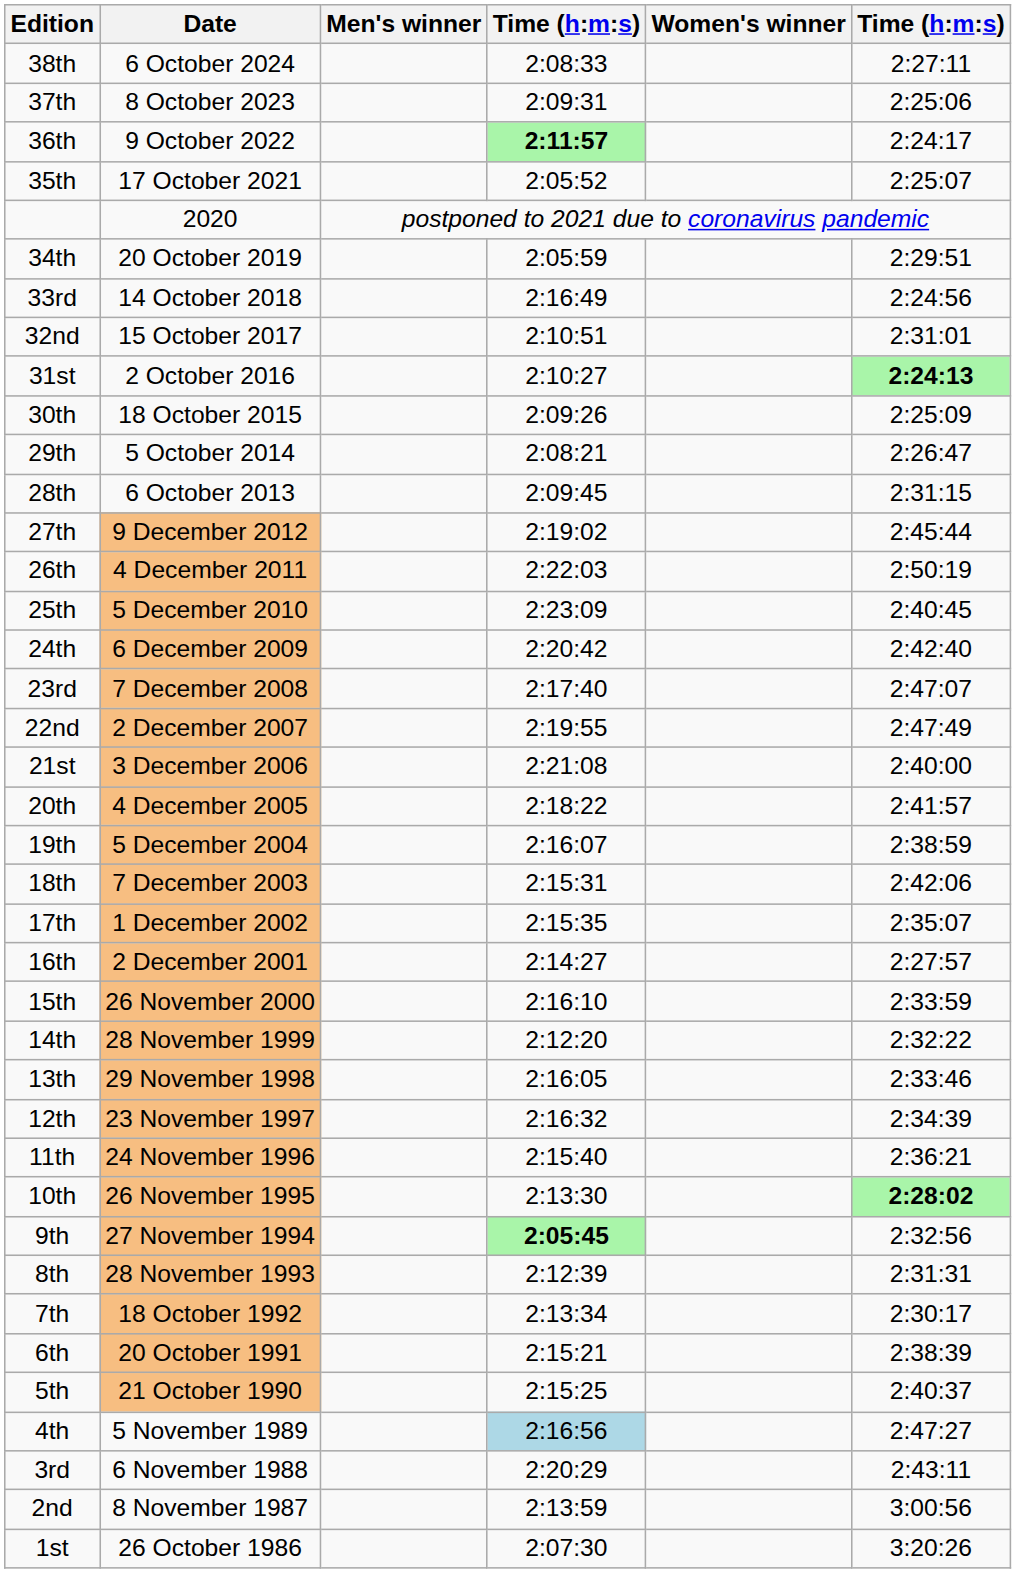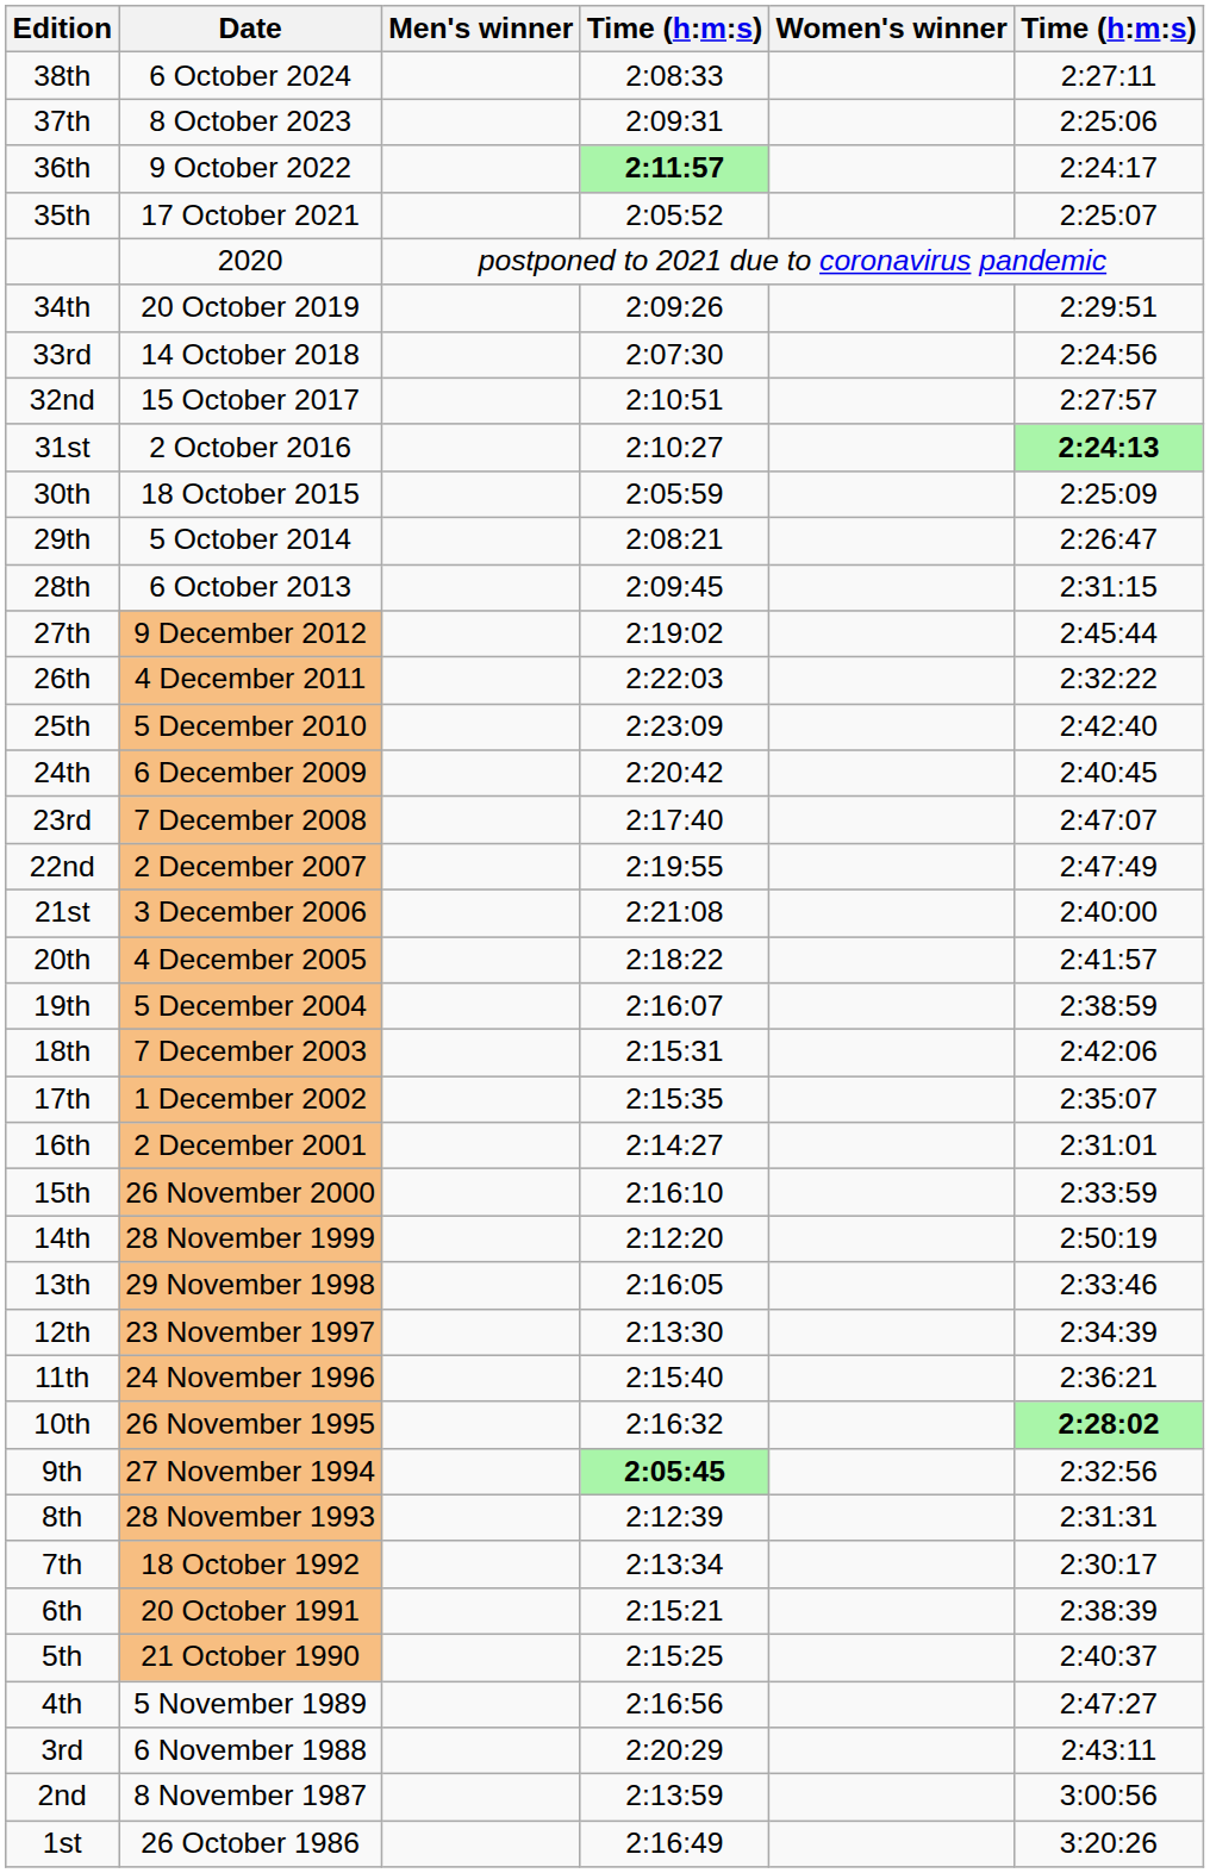 <table class="wikitable sortable" style="text-align:center">
 <tr>
 <th class=unsortable>Edition</th>
 <th align=left>Date</th>
 <th class=unsortable>Men's winner</th>
 <th>Time (<a href='#'>h</a>:<a href='#'>m</a>:<a href='#'>s</a>)</th>
 <th class=unsortable>Women's winner</th>
 <th>Time (<a href='#'>h</a>:<a href='#'>m</a>:<a href='#'>s</a>)</th>
 </tr>
 <tr>
 <td>38th</td>
 <td>6 October 2024</td>
 <td align=left></td>
 <td>2:08:33</td>
 <td align=left></td>
 <td>2:27:11</td>
 </tr>
 <tr>
 <td>37th</td>
 <td>8 October 2023</td>
 <td align=left></td>
 <td>2:09:31</td>
 <td align=left></td>
 <td>2:25:06</td>
 </tr>
 <tr>
 <td>36th</td>
 <td>9 October 2022</td>
 <td align=left></td>
 <td bgcolor=#A9F5A9><strong>2:11:57</strong></td>
 <td align=left></td>
 <td>2:24:17</td>
 </tr>
 <tr>
 <td>35th</td>
 <td>17 October 2021</td>
 <td align=left></td>
 <td>2:05:52</td>
 <td align=left></td>
 <td>2:25:07</td>
 </tr>
 <tr>
 <td></td>
 <td>2020</td>
 <td colspan="4" align="center"><em>postponed to 2021 due to <a href='#'>coronavirus</a> <a href='#'>pandemic</a></em></td>
 </tr>
 <tr>
 <td>34th</td>
 <td>20 October 2019</td>
 <td align=left></td>
-<td>2:05:59</td>
+<td>2:09:26</td>
 <td align=left></td>
 <td>2:29:51</td>
 </tr>
 <tr>
 <td>33rd</td>
 <td>14 October 2018</td>
 <td align=left></td>
-<td>2:16:49</td>
+<td>2:07:30</td>
 <td align=left></td>
 <td>2:24:56</td>
 </tr>
 <tr>
 <td>32nd</td>
 <td>15 October 2017</td>
 <td align=left></td>
 <td>2:10:51</td>
 <td align=left></td>
-<td>2:31:01</td>
+<td>2:27:57</td>
 </tr>
 <tr>
 <td>31st</td>
 <td>2 October 2016</td>
 <td align=left></td>
 <td>2:10:27</td>
 <td align=left></td>
 <td bgcolor=#A9F5A9><strong>2:24:13</strong></td>
 </tr>
 <tr>
 <td>30th</td>
 <td>18 October 2015</td>
 <td align=left></td>
-<td>2:09:26</td>
+<td>2:05:59</td>
 <td align=left></td>
 <td>2:25:09</td>
 </tr>
 <tr>
 <td>29th</td>
 <td>5 October 2014</td>
 <td align=left></td>
 <td>2:08:21</td>
 <td align=left></td>
 <td>2:26:47</td>
 </tr>
 <tr>
 <td>28th</td>
 <td>6 October 2013</td>
 <td align=left></td>
 <td>2:09:45</td>
 <td align=left></td>
 <td>2:31:15</td>
 </tr>
 <tr>
 <td>27th</td>
 <td bgcolor=#F7BE81>9 December 2012</td>
 <td align=left></td>
 <td>2:19:02</td>
 <td align=left></td>
 <td>2:45:44</td>
 </tr>
 <tr>
 <td>26th</td>
 <td bgcolor=#F7BE81>4 December 2011</td>
 <td align=left></td>
 <td>2:22:03</td>
 <td align=left></td>
-<td>2:50:19</td>
+<td>2:32:22</td>
 </tr>
 <tr>
 <td>25th</td>
 <td bgcolor=#F7BE81>5 December 2010</td>
 <td align=left></td>
 <td>2:23:09</td>
 <td align=left></td>
-<td>2:40:45</td>
+<td>2:42:40</td>
 </tr>
 <tr>
 <td>24th</td>
 <td bgcolor=#F7BE81>6 December 2009</td>
 <td align=left></td>
 <td>2:20:42</td>
 <td align=left></td>
-<td>2:42:40</td>
+<td>2:40:45</td>
 </tr>
 <tr>
 <td>23rd</td>
 <td bgcolor=#F7BE81>7 December 2008</td>
 <td align=left></td>
 <td>2:17:40</td>
 <td align=left></td>
 <td>2:47:07</td>
 </tr>
 <tr>
 <td>22nd</td>
 <td bgcolor=#F7BE81>2 December 2007</td>
 <td align=left></td>
 <td>2:19:55</td>
 <td align=left></td>
 <td>2:47:49</td>
 </tr>
 <tr>
 <td>21st</td>
 <td bgcolor=#F7BE81>3 December 2006</td>
 <td align=left></td>
 <td>2:21:08</td>
 <td align=left></td>
 <td>2:40:00</td>
 </tr>
 <tr>
 <td>20th</td>
 <td bgcolor=#F7BE81>4 December 2005</td>
 <td align=left></td>
 <td>2:18:22</td>
 <td align=left></td>
 <td>2:41:57</td>
 </tr>
 <tr>
 <td>19th</td>
 <td bgcolor=#F7BE81>5 December 2004</td>
 <td align=left></td>
 <td>2:16:07</td>
 <td align=left></td>
 <td>2:38:59</td>
 </tr>
 <tr>
 <td>18th</td>
 <td bgcolor=#F7BE81>7 December 2003</td>
 <td align=left></td>
 <td>2:15:31</td>
 <td align=left></td>
 <td>2:42:06</td>
 </tr>
 <tr>
 <td>17th</td>
 <td bgcolor=#F7BE81>1 December 2002</td>
 <td align=left></td>
 <td>2:15:35</td>
 <td align=left></td>
 <td>2:35:07</td>
 </tr>
 <tr>
 <td>16th</td>
 <td bgcolor=#F7BE81>2 December 2001</td>
 <td align=left></td>
 <td>2:14:27</td>
 <td align=left></td>
-<td>2:27:57</td>
+<td>2:31:01</td>
 </tr>
 <tr>
 <td>15th</td>
 <td bgcolor=#F7BE81>26 November 2000</td>
 <td align=left></td>
 <td>2:16:10</td>
 <td align=left></td>
 <td>2:33:59</td>
 </tr>
 <tr>
 <td>14th</td>
 <td bgcolor=#F7BE81>28 November 1999</td>
 <td align=left></td>
 <td>2:12:20</td>
 <td align=left></td>
-<td>2:32:22</td>
+<td>2:50:19</td>
 </tr>
 <tr>
 <td>13th</td>
 <td bgcolor=#F7BE81>29 November 1998</td>
 <td align=left></td>
 <td>2:16:05</td>
 <td align=left></td>
 <td>2:33:46</td>
 </tr>
 <tr>
 <td>12th</td>
 <td bgcolor=#F7BE81>23 November 1997</td>
 <td align=left></td>
-<td>2:16:32</td>
+<td>2:13:30</td>
 <td align=left></td>
 <td>2:34:39</td>
 </tr>
 <tr>
 <td>11th</td>
 <td bgcolor=#F7BE81>24 November 1996</td>
 <td align=left></td>
 <td>2:15:40</td>
 <td align=left></td>
 <td>2:36:21</td>
 </tr>
 <tr>
 <td>10th</td>
 <td bgcolor=#F7BE81>26 November 1995</td>
 <td align=left></td>
-<td>2:13:30</td>
+<td>2:16:32</td>
 <td align=left></td>
 <td bgcolor=#A9F5A9><strong>2:28:02</strong></td>
 </tr>
 <tr>
 <td>9th</td>
 <td bgcolor=#F7BE81>27 November 1994</td>
 <td align=left></td>
 <td bgcolor=#A9F5A9><strong>2:05:45</strong></td>
 <td align=left></td>
 <td>2:32:56</td>
 </tr>
 <tr>
 <td>8th</td>
 <td bgcolor=#F7BE81>28 November 1993</td>
 <td align=left></td>
 <td>2:12:39</td>
 <td align=left></td>
 <td>2:31:31</td>
 </tr>
 <tr>
 <td>7th</td>
 <td bgcolor=#F7BE81>18 October 1992</td>
 <td align=left></td>
 <td>2:13:34</td>
 <td align=left></td>
 <td>2:30:17</td>
 </tr>
 <tr>
 <td>6th</td>
 <td bgcolor=#F7BE81>20 October 1991</td>
 <td align=left></td>
 <td>2:15:21</td>
 <td align=left></td>
 <td>2:38:39</td>
 </tr>
 <tr>
 <td>5th</td>
 <td bgcolor=#F7BE81>21 October 1990</td>
 <td align=left></td>
 <td>2:15:25</td>
 <td align=left></td>
 <td>2:40:37</td>
 </tr>
 <tr>
 <td>4th</td>
 <td>5 November 1989</td>
 <td align=left></td>
-<td style="background: lightblue;">2:16:56</td>
+<td>2:16:56</td>
 <td align=left></td>
 <td>2:47:27</td>
 </tr>
 <tr>
 <td>3rd</td>
 <td>6 November 1988</td>
 <td align=left></td>
 <td>2:20:29</td>
 <td align=left></td>
 <td>2:43:11</td>
 </tr>
 <tr>
 <td>2nd</td>
 <td>8 November 1987</td>
 <td align=left></td>
 <td>2:13:59</td>
 <td align=left></td>
 <td>3:00:56</td>
 </tr>
 <tr>
 <td>1st</td>
 <td>26 October 1986</td>
 <td align=left></td>
-<td>2:07:30</td>
+<td>2:16:49</td>
 <td align=left></td>
 <td>3:20:26</td>
 </tr>
 </table>
